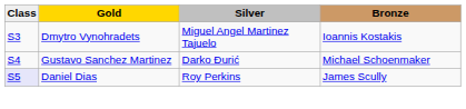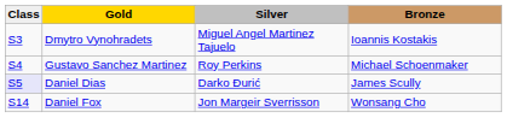 <table class="wikitable" style="text-align:left">
 <tr align="center">
 <td bgcolor=efefef><strong>Class</strong></td>
 <td width=200 bgcolor=gold><strong>Gold</strong></td>
 <td width=200 bgcolor=silver><strong>Silver</strong></td>
 <td width=200 bgcolor=CC9966><strong>Bronze</strong></td>
 </tr>
 <tr>
 <td><a href='#'>S3</a></td>
 <td><a href='#'>Dmytro Vynohradets</a><br></td>
 <td><a href='#'>Miguel Angel Martinez Tajuelo</a><br></td>
 <td><a href='#'>Ioannis Kostakis</a><br></td>
 </tr>
 <tr>
 <td><a href='#'>S4</a></td>
 <td><a href='#'>Gustavo Sanchez Martinez</a><br></td>
-<td><a href='#'>Darko Đurić</a><br></td>
+<td><a href='#'>Roy Perkins</a><br></td>
 <td><a href='#'>Michael Schoenmaker</a><br></td>
 </tr>
 <tr>
 <td style="background: lavender;"><a href='#'>S5</a></td>
 <td><a href='#'>Daniel Dias</a><br></td>
-<td><a href='#'>Roy Perkins</a><br></td>
+<td><a href='#'>Darko Đurić</a><br></td>
 <td><a href='#'>James Scully</a><br></td>
 </tr>
+<tr>
+<td><a href='#'>S14</a></td>
+<td><a href='#'>Daniel Fox</a><br></td>
+<td><a href='#'>Jon Margeir Sverrisson</a><br></td>
+<td><a href='#'>Wonsang Cho</a><br></td>
+</tr>
 </table>
